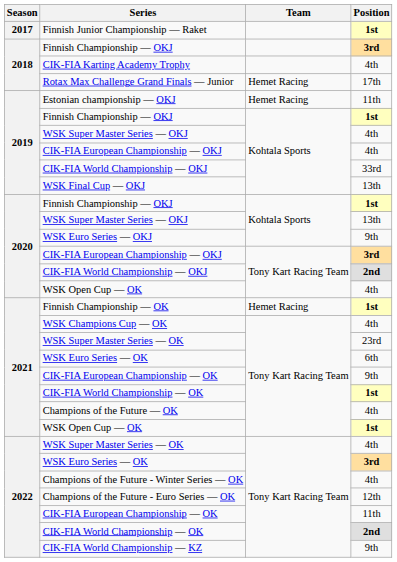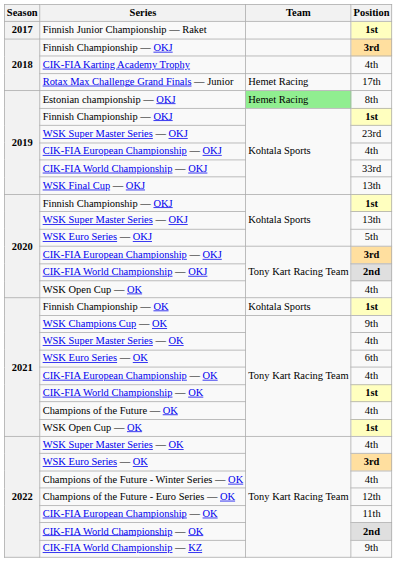 <table class="wikitable" style="font-size: 85%; text-align:center">
 <tr>
 <th>Season</th>
 <th>Series</th>
 <th>Team</th>
 <th>Position</th>
 </tr>
 <tr>
 <th>2017</th>
 <td align="left">Finnish Junior Championship — Raket</td>
 <td align="left"></td>
 <td style="background:#FFFFBF;"><strong>1st</strong></td>
 </tr>
 <tr>
 <th rowspan="3">2018</th>
 <td align="left">Finnish Championship — <a href='#'>OKJ</a></td>
 <td align="left"></td>
 <td style="background:#FFDF9F;"><strong>3rd</strong></td>
 </tr>
 <tr>
 <td align="left"><a href='#'>CIK-FIA Karting Academy Trophy</a></td>
 <td align="left"></td>
 <td>4th</td>
 </tr>
 <tr>
 <td align="left"><a href='#'>Rotax Max Challenge Grand Finals</a> — Junior</td>
 <td align="left">Hemet Racing</td>
 <td>17th</td>
 </tr>
 <tr>
 <th rowspan="6">2019</th>
 <td align="left">Estonian championship — <a href='#'>OKJ</a></td>
-<td align="left">Hemet Racing</td>
-<td>11th</td>
+<td align="left" style="background: lightgreen;">Hemet Racing</td>
+<td>8th</td>
 </tr>
 <tr>
 <td align="left">Finnish Championship — <a href='#'>OKJ</a></td>
 <td rowspan="5" align="left">Kohtala Sports</td>
 <td style="background:#FFFFBF;"><strong>1st</strong></td>
 </tr>
 <tr>
 <td align="left"><a href='#'>WSK Super Master Series</a> — <a href='#'>OKJ</a></td>
-<td>4th</td>
+<td>23rd</td>
 </tr>
 <tr>
 <td align="left"><a href='#'>CIK-FIA European Championship</a> — <a href='#'>OKJ</a></td>
 <td>4th</td>
 </tr>
 <tr>
 <td align="left"><a href='#'>CIK-FIA World Championship</a> — <a href='#'>OKJ</a></td>
 <td>33rd</td>
 </tr>
 <tr>
 <td align="left"><a href='#'>WSK Final Cup</a> — <a href='#'>OKJ</a></td>
 <td>13th</td>
 </tr>
 <tr>
 <th rowspan="6">2020</th>
 <td align="left">Finnish Championship — <a href='#'>OKJ</a></td>
 <td rowspan="3" align="left">Kohtala Sports</td>
 <td style="background:#FFFFBF;"><strong>1st</strong></td>
 </tr>
 <tr>
 <td align="left"><a href='#'>WSK Super Master Series</a> — <a href='#'>OKJ</a></td>
 <td>13th</td>
 </tr>
 <tr>
 <td align="left"><a href='#'>WSK Euro Series</a> — <a href='#'>OKJ</a></td>
-<td>9th</td>
+<td>5th</td>
 </tr>
 <tr>
 <td align="left"><a href='#'>CIK-FIA European Championship</a> — <a href='#'>OKJ</a></td>
 <td rowspan="3" align="left">Tony Kart Racing Team</td>
 <td style="background:#FFDF9F;"><strong>3rd</strong></td>
 </tr>
 <tr>
 <td align="left"><a href='#'>CIK-FIA World Championship</a> — <a href='#'>OKJ</a></td>
 <td style="background:#DFDFDF;"><strong>2nd</strong></td>
 </tr>
 <tr>
 <td align="left">WSK Open Cup — <a href='#'>OK</a></td>
 <td>4th</td>
 </tr>
 <tr>
 <th rowspan="8">2021</th>
 <td align="left">Finnish Championship — <a href='#'>OK</a></td>
-<td align="left">Hemet Racing</td>
+<td align="left">Kohtala Sports</td>
 <td style="background:#FFFFBF;"><strong>1st</strong></td>
 </tr>
 <tr>
 <td align="left"><a href='#'>WSK Champions Cup</a> — <a href='#'>OK</a></td>
 <td rowspan="7" align="left">Tony Kart Racing Team</td>
-<td>4th</td>
+<td>9th</td>
 </tr>
 <tr>
 <td align="left"><a href='#'>WSK Super Master Series</a> — <a href='#'>OK</a></td>
-<td>23rd</td>
+<td>4th</td>
 </tr>
 <tr>
 <td align="left"><a href='#'>WSK Euro Series</a> — <a href='#'>OK</a></td>
 <td>6th</td>
 </tr>
 <tr>
 <td align="left"><a href='#'>CIK-FIA European Championship</a> — <a href='#'>OK</a></td>
-<td>9th</td>
+<td>4th</td>
 </tr>
 <tr>
 <td align="left"><a href='#'>CIK-FIA World Championship</a> — <a href='#'>OK</a></td>
 <td style="background:#FFFFBF;"><strong>1st</strong></td>
 </tr>
 <tr>
 <td align="left">Champions of the Future — <a href='#'>OK</a></td>
 <td>4th</td>
 </tr>
 <tr>
 <td align="left">WSK Open Cup — <a href='#'>OK</a></td>
 <td style="background:#FFFFBF;"><strong>1st</strong></td>
 </tr>
 <tr>
 <th rowspan="7">2022</th>
 <td align="left"><a href='#'>WSK Super Master Series</a> — <a href='#'>OK</a></td>
 <td rowspan="7" align="left">Tony Kart Racing Team</td>
 <td>4th</td>
 </tr>
 <tr>
 <td align="left"><a href='#'>WSK Euro Series</a> — <a href='#'>OK</a></td>
 <td style="background:#FFDF9F"><strong>3rd</strong></td>
 </tr>
 <tr>
 <td align="left">Champions of the Future - Winter Series — <a href='#'>OK</a></td>
 <td>4th</td>
 </tr>
 <tr>
 <td align="left">Champions of the Future - Euro Series — <a href='#'>OK</a></td>
 <td>12th</td>
 </tr>
 <tr>
 <td align="left"><a href='#'>CIK-FIA European Championship</a> — <a href='#'>OK</a></td>
 <td>11th</td>
 </tr>
 <tr>
 <td align="left"><a href='#'>CIK-FIA World Championship</a> — <a href='#'>OK</a></td>
 <td style="background:#DFDFDF;"><strong>2nd</strong></td>
 </tr>
 <tr>
 <td align="left"><a href='#'>CIK-FIA World Championship</a> — <a href='#'>KZ</a></td>
 <td>9th</td>
 </tr>
 </table>
